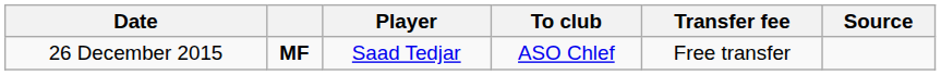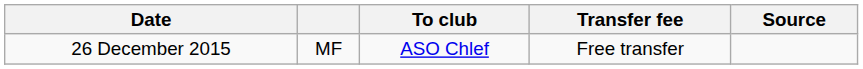 <table class="wikitable sortable" style="width:70%; text-align:center; font-size:85%; text-align:centre;">
 <tr>
 <th>Date</th>
 <th></th>
-<th>Player</th>
 <th>To club</th>
 <th>Transfer fee</th>
 <th>Source</th>
 </tr>
 <tr>
 <td>26 December 2015</td>
-<td><strong>MF</strong></td>
-<td> <a href='#'>Saad Tedjar</a></td>
+<td>MF</td>
 <td><a href='#'>ASO Chlef</a></td>
 <td>Free transfer</td>
 <td></td>
 </tr>
 </table>
